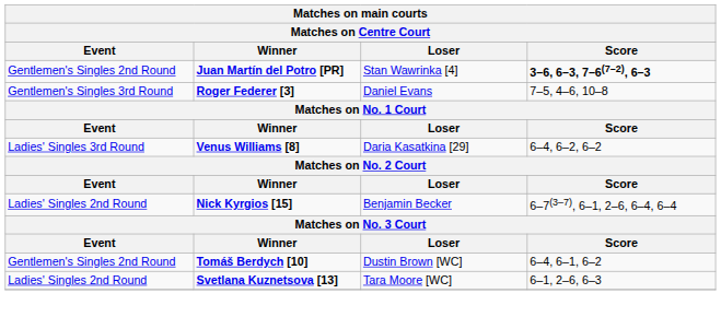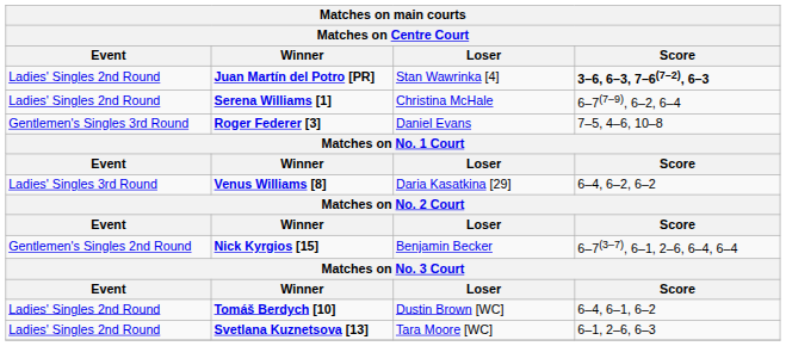 <table class="wikitable collapsible uncollapsed" style="margin:auto;">
 <tr>
 <th colspan="4" style="white-space:nowrap;">Matches on main courts</th>
 </tr>
 <tr>
 <th colspan="4">Matches on <a href='#'>Centre Court</a></th>
 </tr>
 <tr>
 <th width=250>Event</th>
 <th width=220>Winner</th>
 <th width=220>Loser</th>
 <th width=250>Score</th>
 </tr>
 <tr>
-<td><a href='#'>Gentlemen's Singles 2nd Round</a></td>
+<td><a href='#'>Ladies' Singles 2nd Round</a></td>
 <td> <strong><a href='#'>Juan Martín del Potro</a> [PR]</strong></td>
 <td> <a href='#'>Stan Wawrinka</a> [4]</td>
 <td><strong>3–6, 6–3, 7–6<sup>(7–2)</sup>, 6–3</strong></td>
+</tr>
+<tr>
+<td><a href='#'>Ladies' Singles 2nd Round</a></td>
+<td> <strong><a href='#'>Serena Williams</a> [1]</strong></td>
+<td> <a href='#'>Christina McHale</a></td>
+<td>6–7<sup>(7–9)</sup>, 6–2, 6–4</td>
 </tr>
 <tr>
 <td><a href='#'>Gentlemen's Singles 3rd Round</a></td>
 <td> <strong><a href='#'>Roger Federer</a> [3]</strong></td>
 <td> <a href='#'>Daniel Evans</a></td>
 <td>7–5, 4–6, 10–8</td>
 </tr>
 <tr>
 <th colspan="4">Matches on <a href='#'>No. 1 Court</a></th>
 </tr>
 <tr>
 <th width=220>Event</th>
 <th width=220>Winner</th>
 <th width=220>Loser</th>
 <th width=250>Score</th>
 </tr>
 <tr>
 <td><a href='#'>Ladies' Singles 3rd Round</a></td>
 <td> <strong><a href='#'>Venus Williams</a> [8]</strong></td>
 <td> <a href='#'>Daria Kasatkina</a> [29]</td>
 <td>6–4, 6–2, 6–2</td>
 </tr>
 <tr>
 <th colspan="4">Matches on <a href='#'>No. 2 Court</a></th>
 </tr>
 <tr>
 <th width=220>Event</th>
 <th width=220>Winner</th>
 <th width=220>Loser</th>
 <th width=250>Score</th>
 </tr>
 <tr>
-<td><a href='#'>Ladies' Singles 2nd Round</a></td>
+<td><a href='#'>Gentlemen's Singles 2nd Round</a></td>
 <td> <strong><a href='#'>Nick Kyrgios</a> [15]</strong></td>
 <td> <a href='#'>Benjamin Becker</a></td>
 <td>6–7<sup>(3–7)</sup>, 6–1, 2–6, 6–4, 6–4</td>
 </tr>
 <tr>
 <th colspan="4">Matches on <a href='#'>No. 3 Court</a></th>
 </tr>
 <tr>
 <th width=220>Event</th>
 <th width=220>Winner</th>
 <th width=220>Loser</th>
 <th width=250>Score</th>
 </tr>
 <tr>
-<td><a href='#'>Gentlemen's Singles 2nd Round</a></td>
+<td><a href='#'>Ladies' Singles 2nd Round</a></td>
 <td> <strong><a href='#'>Tomáš Berdych</a> [10]</strong></td>
 <td> <a href='#'>Dustin Brown</a> [WC]</td>
 <td>6–4, 6–1, 6–2</td>
 </tr>
 <tr>
 <td><a href='#'>Ladies' Singles 2nd Round</a></td>
 <td> <strong><a href='#'>Svetlana Kuznetsova</a> [13]</strong></td>
 <td> <a href='#'>Tara Moore</a> [WC]</td>
 <td>6–1, 2–6, 6–3</td>
 </tr>
 <tr>
 </tr>
 </table>
